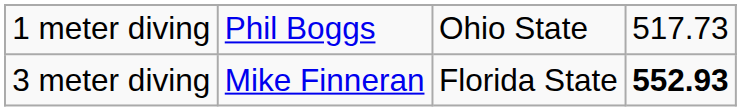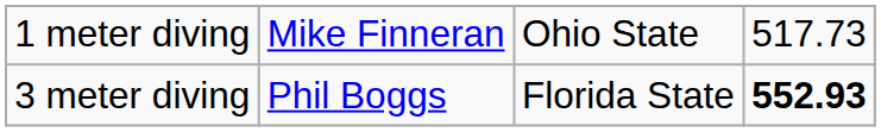 <table class="wikitable sortable" style="text-align:left">
 <tr>
 </tr>
 <tr>
 <td>1 meter diving</td>
-<td><a href='#'>Phil Boggs</a></td>
+<td><a href='#'>Mike Finneran</a></td>
 <td>Ohio State</td>
 <td>517.73</td>
 </tr>
 <tr>
 <td>3 meter diving</td>
-<td><a href='#'>Mike Finneran</a></td>
+<td><a href='#'>Phil Boggs</a></td>
 <td>Florida State</td>
 <td><strong>552.93</strong></td>
 </tr>
 </table>
